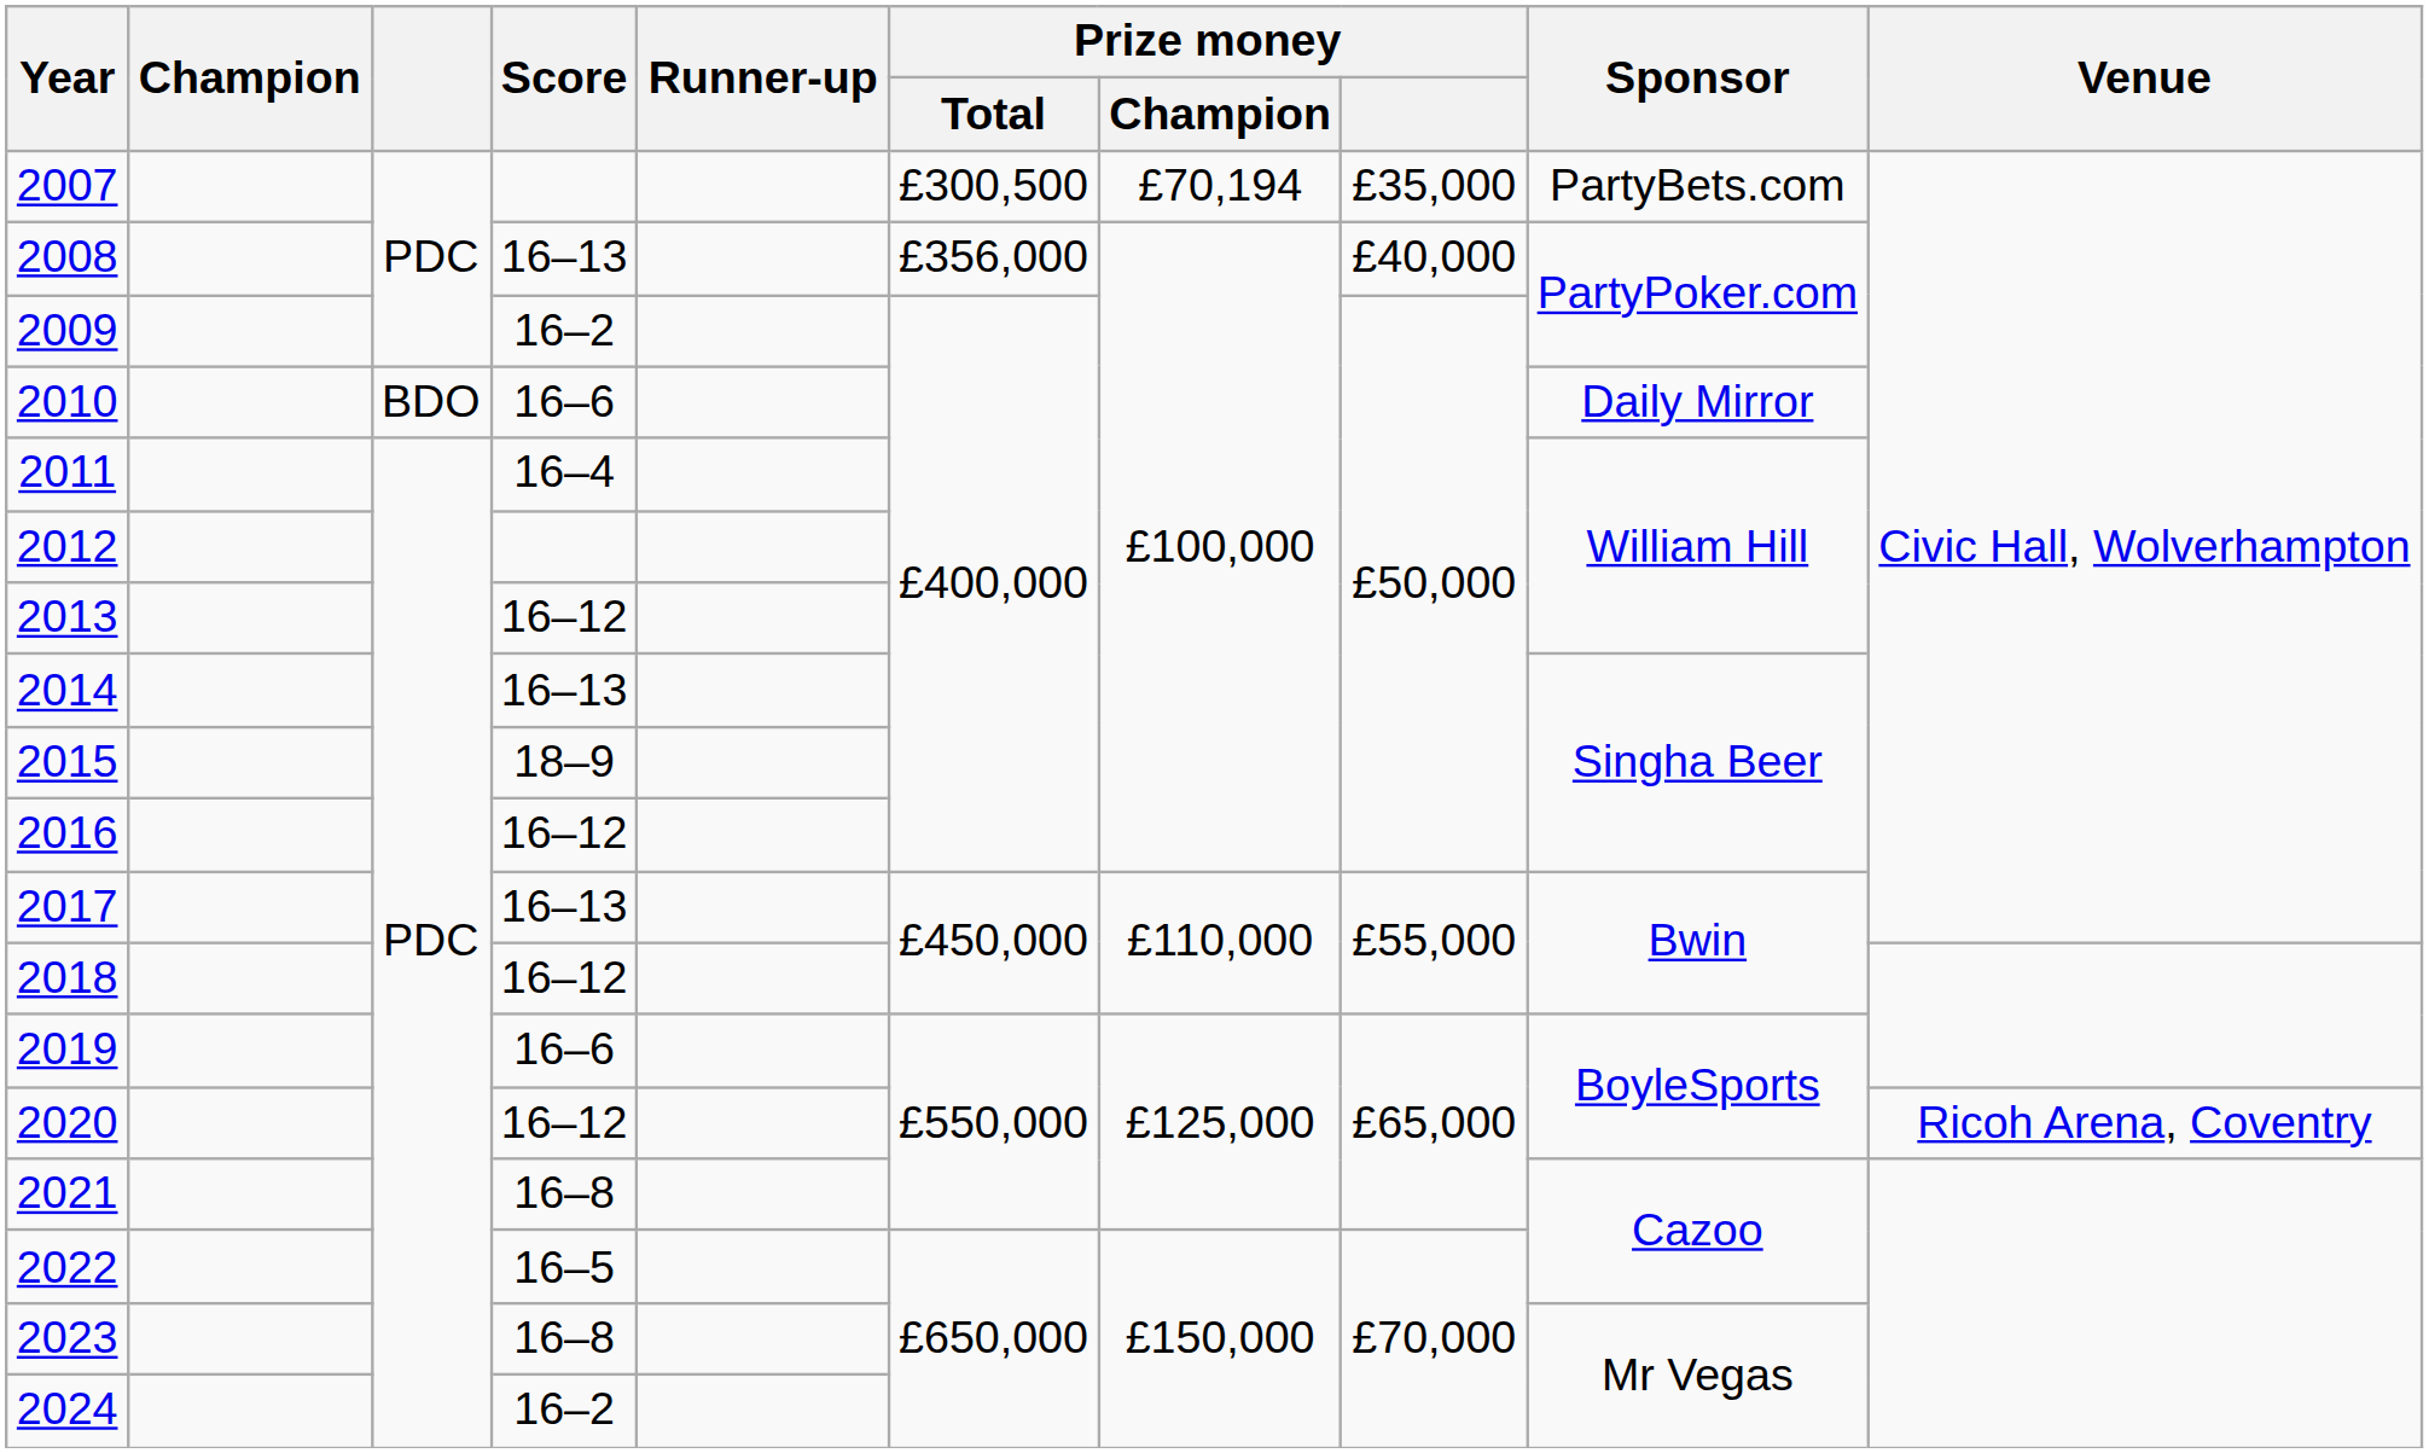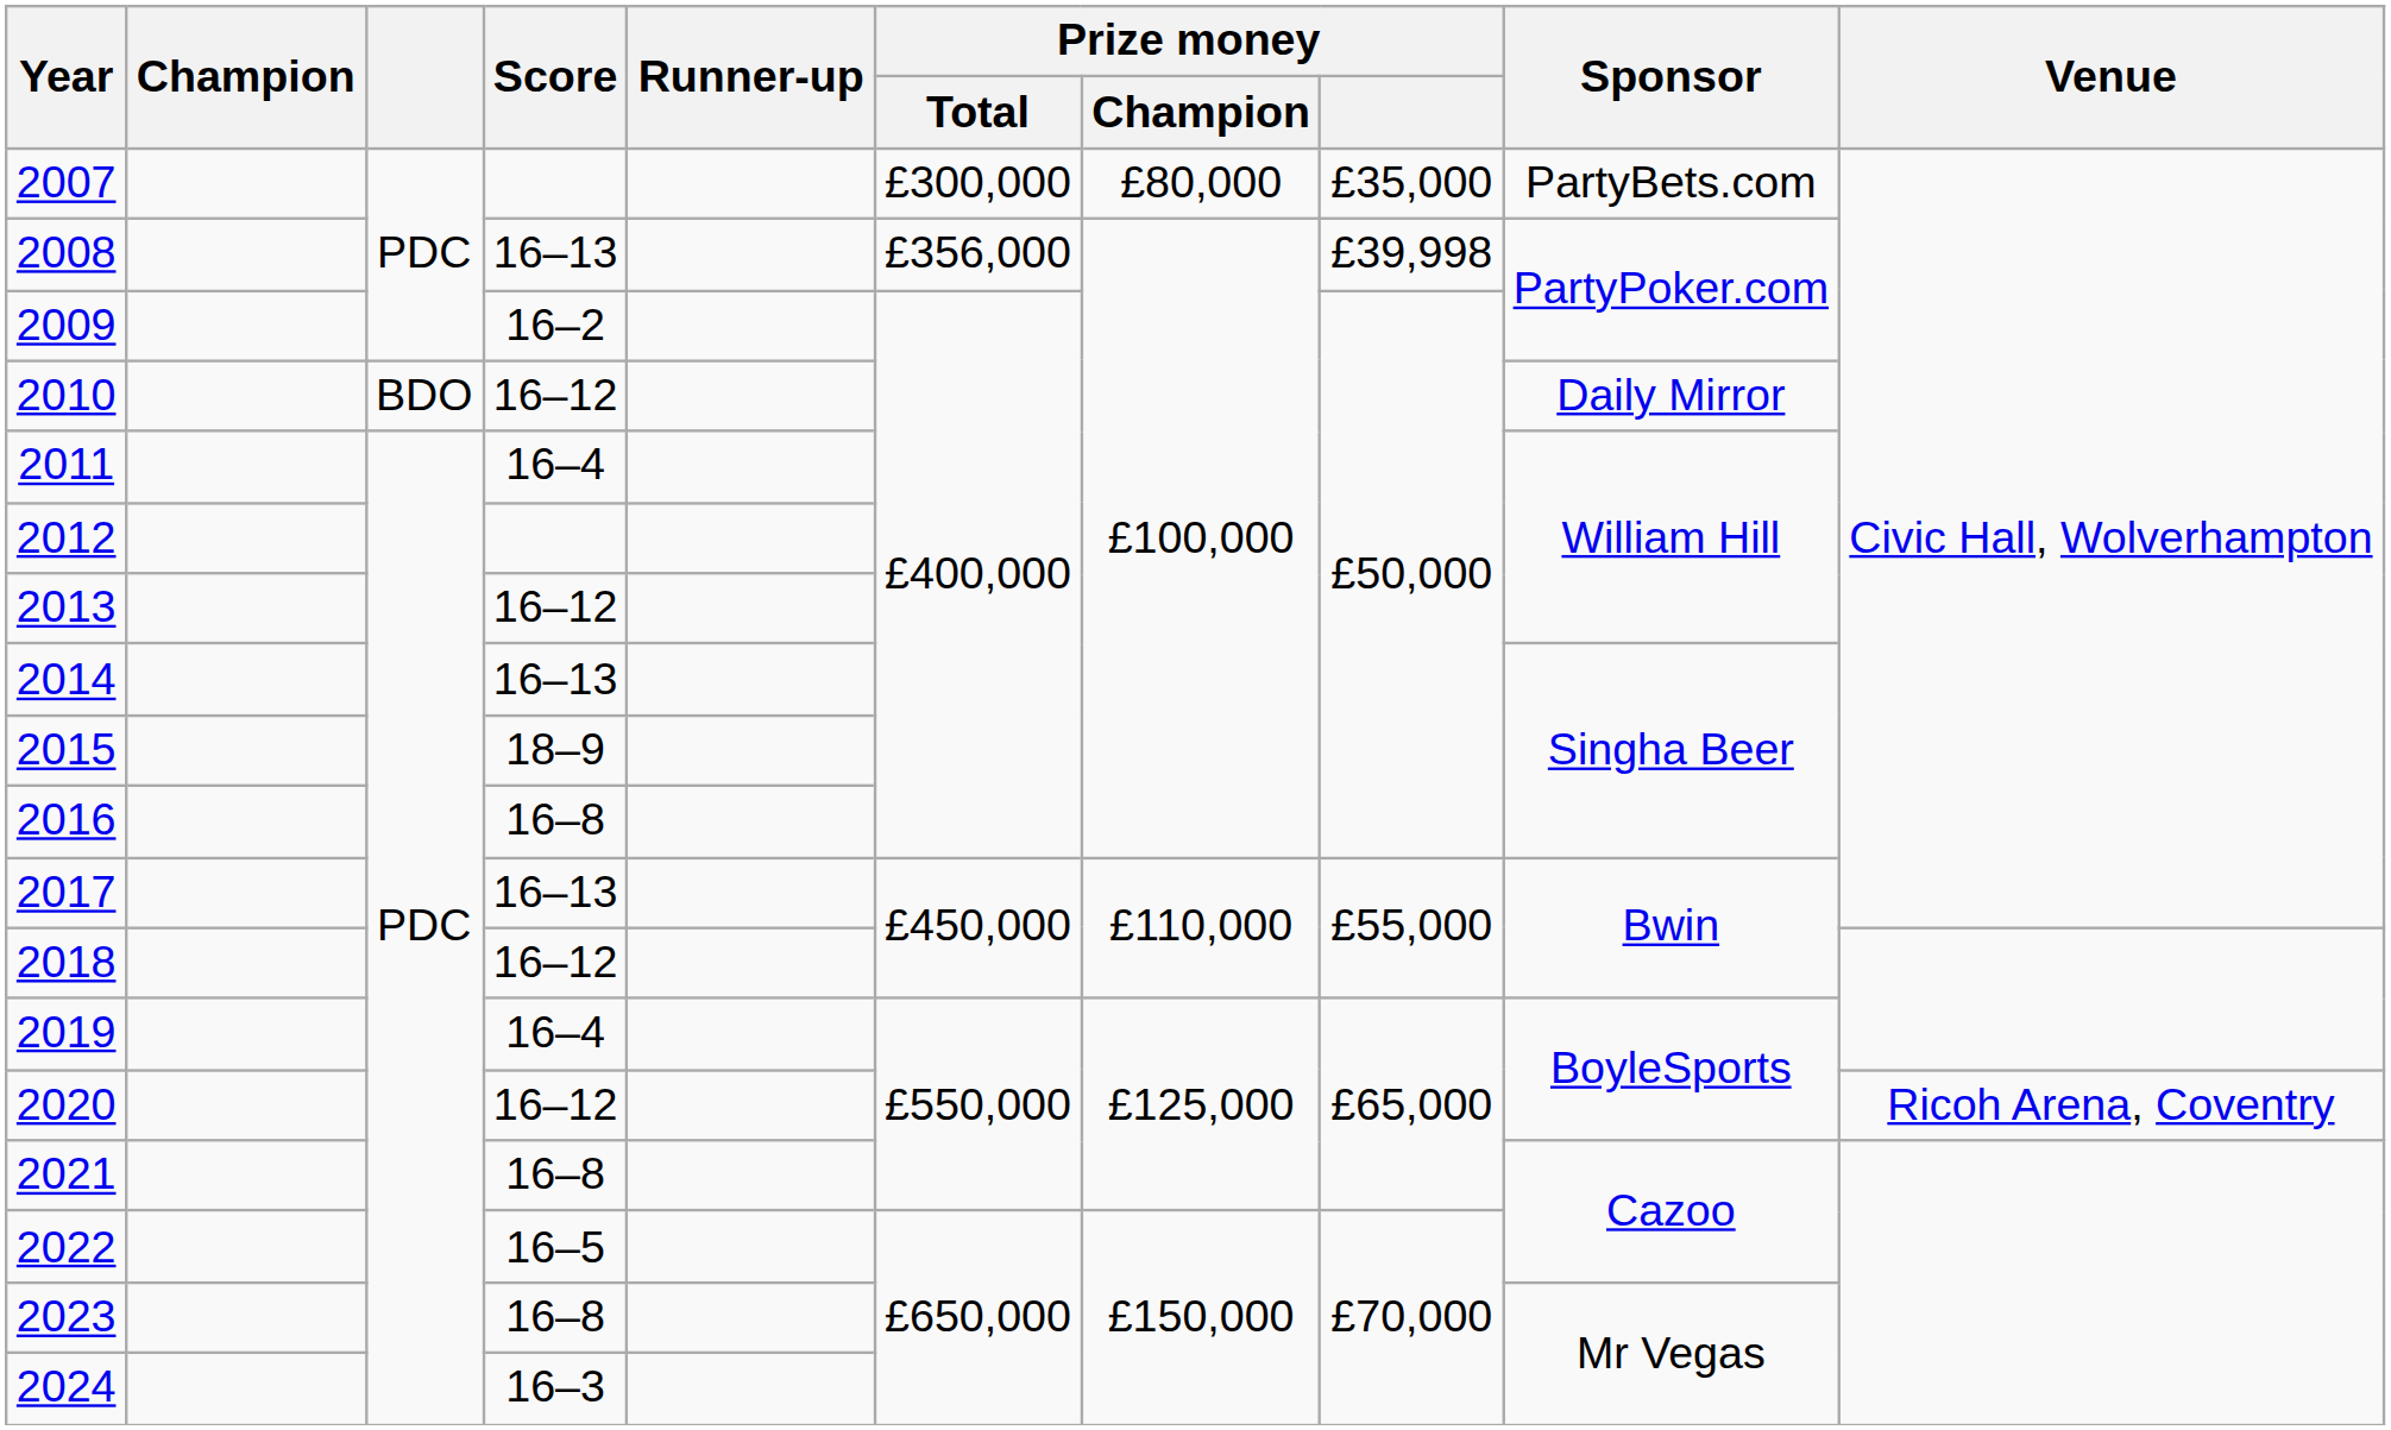 <table class="wikitable" style="text-align:center">
 <tr>
 <th rowspan=2>Year</th>
 <th rowspan=2>Champion </th>
 <th rowspan=2></th>
 <th rowspan=2>Score</th>
 <th rowspan=2>Runner-up </th>
 <th colspan=3>Prize money</th>
 <th rowspan=2>Sponsor</th>
 <th rowspan=2>Venue</th>
 </tr>
 <tr>
 <th>Total</th>
 <th>Champion</th>
 <th></th>
 </tr>
 <tr>
 <td><a href='#'>2007</a></td>
 <td style="text-align:left"> </td>
 <td rowspan=3>PDC</td>
 <td></td>
 <td style="text-align:left"></td>
-<td>£300,500</td>
-<td>£70,194</td>
+<td>£300,000</td>
+<td>£80,000</td>
 <td>£35,000</td>
 <td>PartyBets.com</td>
 <td rowspan=11><a href='#'>Civic Hall</a>, <a href='#'>Wolverhampton</a></td>
 </tr>
 <tr>
 <td><a href='#'>2008</a></td>
 <td style="text-align:left"> </td>
 <td>16–13</td>
 <td style="text-align:left"> </td>
 <td>£356,000</td>
 <td rowspan=9>£100,000</td>
-<td>£40,000</td>
+<td>£39,998</td>
 <td rowspan=2><a href='#'>PartyPoker.com</a></td>
 </tr>
 <tr>
 <td><a href='#'>2009</a></td>
 <td style="text-align:left"> </td>
 <td>16–2</td>
 <td style="text-align:left"> </td>
 <td rowspan=8>£400,000</td>
 <td rowspan=8>£50,000</td>
 </tr>
 <tr>
 <td><a href='#'>2010</a></td>
 <td style="text-align:left"> </td>
 <td>BDO</td>
-<td>16–6</td>
+<td>16–12</td>
 <td style="text-align:left"> </td>
 <td><a href='#'>Daily Mirror</a></td>
 </tr>
 <tr>
 <td><a href='#'>2011</a></td>
 <td style="text-align:left"> </td>
 <td rowspan=14>PDC</td>
 <td>16–4</td>
 <td style="text-align:left"> </td>
 <td rowspan=3><a href='#'>William Hill</a></td>
 </tr>
 <tr>
 <td><a href='#'>2012</a></td>
 <td style="text-align:left"></td>
 <td></td>
 <td></td>
 </tr>
 <tr>
 <td><a href='#'>2013</a></td>
 <td style="text-align:left"> </td>
 <td>16–12</td>
 <td style="text-align:left"> </td>
 </tr>
 <tr>
 <td><a href='#'>2014</a></td>
 <td style="text-align:left"> </td>
 <td>16–13</td>
 <td style="text-align:left"> </td>
 <td rowspan=3><a href='#'>Singha Beer</a></td>
 </tr>
 <tr>
 <td><a href='#'>2015</a></td>
 <td style="text-align:left"> </td>
 <td>18–9</td>
 <td style="text-align:left"> </td>
 </tr>
 <tr>
 <td><a href='#'>2016</a></td>
 <td style="text-align:left"> </td>
-<td>16–12</td>
+<td>16–8</td>
 <td style="text-align:left"> </td>
 </tr>
 <tr>
 <td><a href='#'>2017</a></td>
 <td style="text-align:left"> </td>
 <td>16–13</td>
 <td style="text-align:left"> </td>
 <td rowspan=2>£450,000</td>
 <td rowspan=2>£110,000</td>
 <td rowspan=2>£55,000</td>
 <td rowspan=2><a href='#'>Bwin</a></td>
 </tr>
 <tr>
 <td><a href='#'>2018</a></td>
 <td style="text-align:left"> </td>
 <td>16–12</td>
 <td style="text-align:left"> </td>
 <td rowspan=2></td>
 </tr>
 <tr>
 <td><a href='#'>2019</a></td>
 <td style="text-align:left"> </td>
-<td>16–6</td>
+<td>16–4</td>
 <td style="text-align:left"> </td>
 <td rowspan=3>£550,000</td>
 <td rowspan=3>£125,000</td>
 <td rowspan=3>£65,000</td>
 <td rowspan=2><a href='#'>BoyleSports</a></td>
 </tr>
 <tr>
 <td><a href='#'>2020</a></td>
 <td style="text-align:left"> </td>
 <td>16–12</td>
 <td style="text-align:left"> </td>
 <td><a href='#'>Ricoh Arena</a>, <a href='#'>Coventry</a></td>
 </tr>
 <tr>
 <td><a href='#'>2021</a></td>
 <td style="text-align:left"> </td>
 <td>16–8</td>
 <td style="text-align:left"> </td>
 <td rowspan=2><a href='#'>Cazoo</a></td>
 <td rowspan=4></td>
 </tr>
 <tr>
 <td><a href='#'>2022</a></td>
 <td style="text-align:left"> </td>
 <td>16–5</td>
 <td style="text-align:left"> </td>
 <td rowspan=3>£650,000</td>
 <td rowspan=3>£150,000</td>
 <td rowspan=3>£70,000</td>
 </tr>
 <tr>
 <td><a href='#'>2023</a></td>
 <td style="text-align:left"> </td>
 <td>16–8</td>
 <td style="text-align:left"> </td>
 <td rowspan=2>Mr Vegas</td>
 </tr>
 <tr>
 <td><a href='#'>2024</a></td>
 <td style="text-align:left"> </td>
-<td>16–2</td>
+<td>16–3</td>
 <td style="text-align:left"> </td>
 </tr>
 </table>
